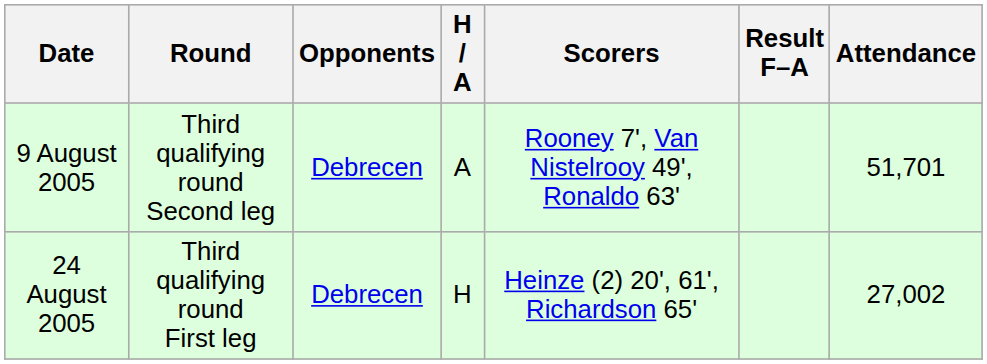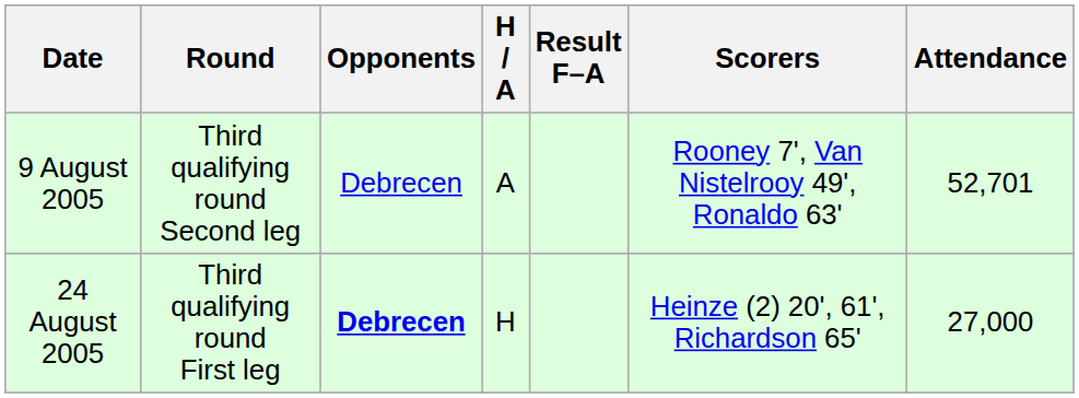 <table class="wikitable" style="text-align:center">
 <tr>
 <th>Date</th>
 <th>Round</th>
 <th>Opponents</th>
 <th>H / A</th>
+<th>Result<br>F–A</th>
 <th>Scorers</th>
-<th>Result<br>F–A</th>
 <th>Attendance</th>
 </tr>
 <tr bgcolor="#ddffdd">
 <td>9 August 2005</td>
 <td>Third qualifying round<br>Second leg</td>
 <td><a href='#'>Debrecen</a></td>
 <td>A</td>
+<td></td>
 <td><a href='#'>Rooney</a> 7', <a href='#'>Van Nistelrooy</a> 49', <a href='#'>Ronaldo</a> 63'</td>
-<td></td>
-<td>51,701</td>
+<td>52,701</td>
 </tr>
 <tr bgcolor="#ddffdd">
 <td>24 August 2005</td>
 <td>Third qualifying round<br>First leg</td>
-<td><a href='#'>Debrecen</a></td>
+<td><strong><a href='#'>Debrecen</a></strong></td>
 <td>H</td>
+<td></td>
 <td><a href='#'>Heinze</a> (2) 20', 61', <a href='#'>Richardson</a> 65'</td>
-<td></td>
-<td>27,002</td>
+<td>27,000</td>
 </tr>
 </table>
